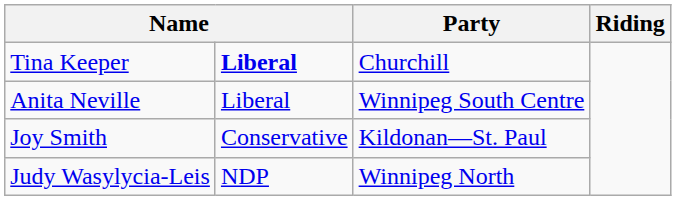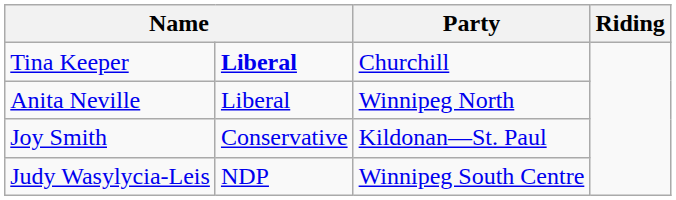 <table class="wikitable">
 <tr>
 <th colspan="2">Name</th>
 <th>Party</th>
 <th>Riding</th>
 </tr>
 <tr>
 <td><a href='#'>Tina Keeper</a></td>
 <td><strong><a href='#'>Liberal</a></strong></td>
 <td><a href='#'>Churchill</a></td>
 </tr>
 <tr>
 <td><a href='#'>Anita Neville</a></td>
 <td><a href='#'>Liberal</a></td>
-<td><a href='#'>Winnipeg South Centre</a></td>
+<td><a href='#'>Winnipeg North</a></td>
 </tr>
 <tr>
 <td><a href='#'>Joy Smith</a></td>
 <td><a href='#'>Conservative</a></td>
 <td><a href='#'>Kildonan—St. Paul</a></td>
 </tr>
 <tr>
 <td><a href='#'>Judy Wasylycia-Leis</a></td>
 <td><a href='#'>NDP</a></td>
-<td><a href='#'>Winnipeg North</a></td>
+<td><a href='#'>Winnipeg South Centre</a></td>
 </tr>
 </table>
